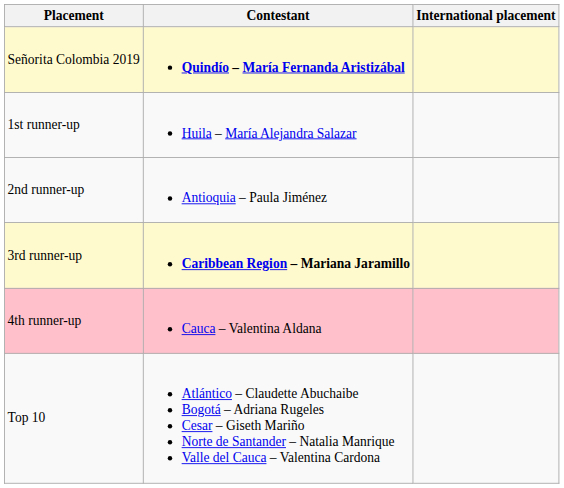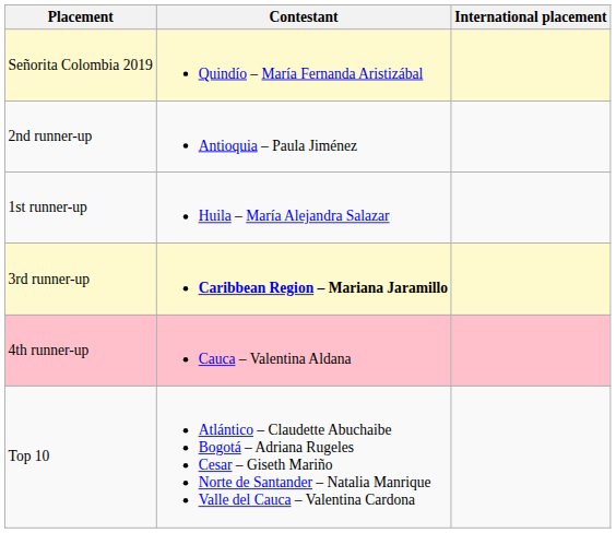 <table class="wikitable sortable" style="font-size: 95%;">
 <tr>
 <th>Placement</th>
 <th>Contestant</th>
 <th>International placement</th>
 </tr>
 <tr style="background:#FFFACD;">
 <td>Señorita Colombia 2019</td>
-<td><strong><br><ul><li><a href='#'>Quindío</a> – <a href='#'>María Fernanda Aristizábal</a></li></ul></strong></td>
+<td><br><ul><li><a href='#'>Quindío</a> – <a href='#'>María Fernanda Aristizábal</a></li></ul></td>
+<td></td>
+</tr>
+<tr>
+<td>2nd runner-up</td>
+<td><br><ul><li><a href='#'>Antioquia</a> – Paula Jiménez</li></ul></td>
 <td></td>
 </tr>
 <tr>
 <td>1st runner-up</td>
 <td><br><ul><li><a href='#'>Huila</a> – <a href='#'>María Alejandra Salazar</a></li></ul></td>
-<td></td>
-</tr>
-<tr>
-<td>2nd runner-up</td>
-<td><br><ul><li><a href='#'>Antioquia</a> – Paula Jiménez</li></ul></td>
 <td></td>
 </tr>
 <tr style="background:#FFFACD;">
 <td>3rd runner-up</td>
 <td><strong><br><ul><li><a href='#'>Caribbean Region</a> – Mariana Jaramillo</li></ul></strong></td>
 <td></td>
 </tr>
 <tr style="background:pink;">
 <td>4th runner-up</td>
 <td><br><ul><li><a href='#'>Cauca</a> – Valentina Aldana</li></ul></td>
 <td></td>
 </tr>
 <tr>
 <td>Top 10</td>
 <td><br><ul><li><a href='#'>Atlántico</a> – Claudette Abuchaibe</li><li><a href='#'>Bogotá</a> – Adriana Rugeles</li><li><a href='#'>Cesar</a> – Giseth Mariño</li><li><a href='#'>Norte de Santander</a> – Natalia Manrique</li><li><a href='#'>Valle del Cauca</a> – Valentina Cardona</li></ul></td>
 </tr>
 </table>
